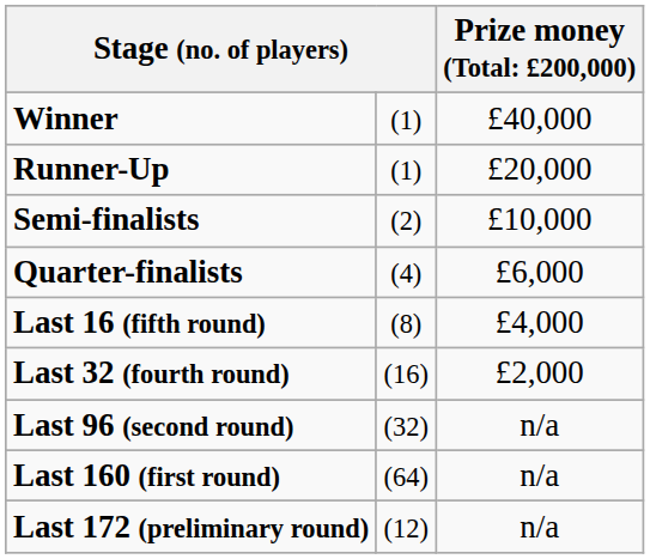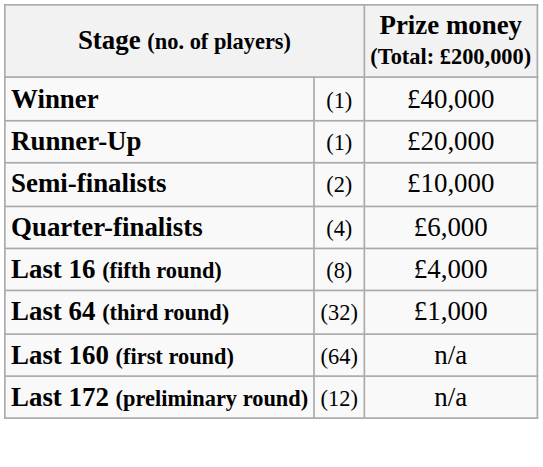 <table class="wikitable">
 <tr>
 <th colspan=2>Stage <small>(no. of players)</small></th>
 <th>Prize money<br><small>(Total: £200,000)</small></th>
 </tr>
 <tr>
 <td><strong>Winner</strong></td>
 <td align=center><small>(1)</small></td>
 <td align=center>£40,000</td>
 </tr>
 <tr>
 <td><strong>Runner-Up</strong></td>
 <td align=center><small>(1)</small></td>
 <td align=center>£20,000</td>
 </tr>
 <tr>
 <td><strong>Semi-finalists</strong></td>
 <td align=center><small>(2)</small></td>
 <td align=center>£10,000</td>
 </tr>
 <tr>
 <td><strong>Quarter-finalists</strong></td>
 <td align=center><small>(4)</small></td>
 <td align=center>£6,000</td>
 </tr>
 <tr>
 <td><strong>Last 16 <small>(fifth round)</small></strong></td>
 <td align=center><small>(8)</small></td>
 <td align=center>£4,000</td>
 </tr>
 <tr>
-<td><strong>Last 32 <small>(fourth round)</small></strong></td>
-<td align=center><small>(16)</small></td>
-<td align=center>£2,000</td>
-</tr>
-<tr>
-<td><strong>Last 96 <small>(second round)</small></strong></td>
+<td><strong>Last 64 <small>(third round)</small></strong></td>
 <td align=center><small>(32)</small></td>
-<td align=center>n/a</td>
+<td align=center>£1,000</td>
 </tr>
 <tr>
 <td><strong>Last 160 <small>(first round)</small></strong></td>
 <td align=center><small>(64)</small></td>
 <td align=center>n/a</td>
 </tr>
 <tr>
 <td><strong>Last 172 <small>(preliminary round)</small></strong></td>
 <td align=center><small>(12)</small></td>
 <td align=center>n/a</td>
 </tr>
 </table>
